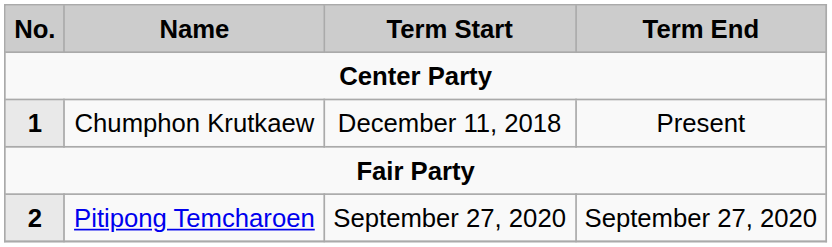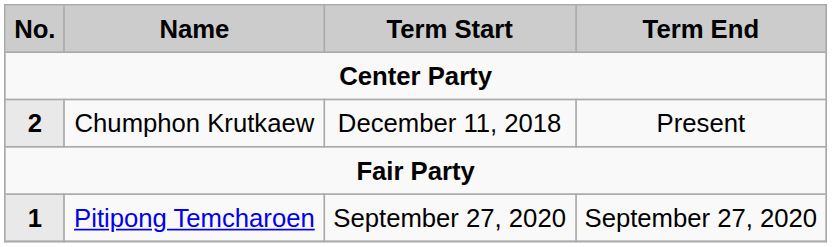 <table border="1" cellpadding="5" cellspacing="1" style="margin: 1em 1em 1em 0; background: #f9f9f9; border: 1px #aaa solid; text-align:center; border-collapse: collapse; font-size: 95%;">
 <tr>
 <th style="background:#cccccc">No.</th>
 <th style="background:#cccccc">Name</th>
 <th style="background:#cccccc">Term Start</th>
 <th style="background:#cccccc">Term End</th>
 </tr>
 <tr>
 <th colspan="4">Center Party</th>
 </tr>
 <tr>
-<td bgcolor="#e9e9e9"><strong>1</strong></td>
+<td bgcolor="#e9e9e9"><strong>2</strong></td>
 <td>Chumphon Krutkaew</td>
 <td>December 11, 2018</td>
 <td>Present</td>
 </tr>
 <tr>
 <th colspan="4">Fair Party</th>
 </tr>
 <tr>
-<td bgcolor="#e9e9e9"><strong>2</strong></td>
+<td bgcolor="#e9e9e9"><strong>1</strong></td>
 <td><a href='#'>Pitipong Temcharoen</a></td>
 <td>September 27, 2020</td>
 <td>September 27, 2020</td>
 </tr>
 <tr>
 </tr>
 </table>
